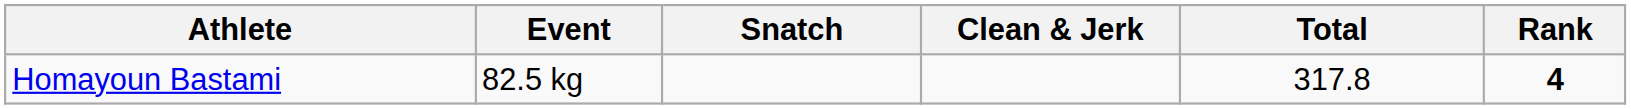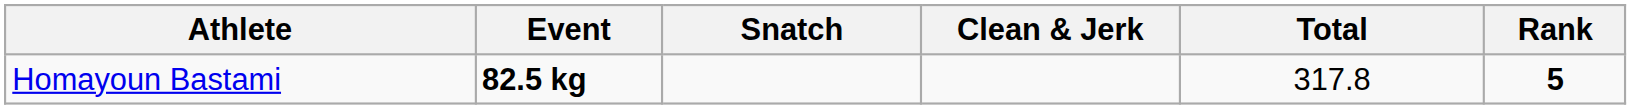 <table class="wikitable" width="60%" style="text-align:center; font-size:90%">
 <tr>
 <th width="20%">Athlete</th>
 <th width="8%">Event</th>
 <th width="11%">Snatch</th>
 <th width="11%">Clean & Jerk</th>
 <th width="13%">Total</th>
 <th width="6%">Rank</th>
 </tr>
 <tr>
 <td align="left"><a href='#'>Homayoun Bastami</a></td>
-<td align="left">82.5 kg</td>
+<td align="left"><strong>82.5 kg</strong></td>
 <td></td>
 <td></td>
 <td>317.8</td>
-<td><strong>4</strong></td>
+<td><strong>5</strong></td>
 </tr>
 </table>
